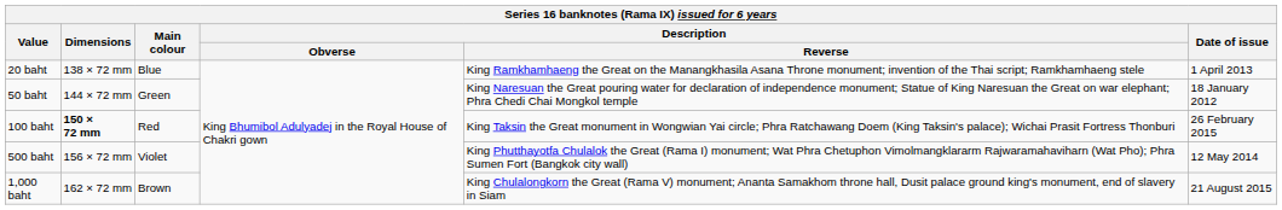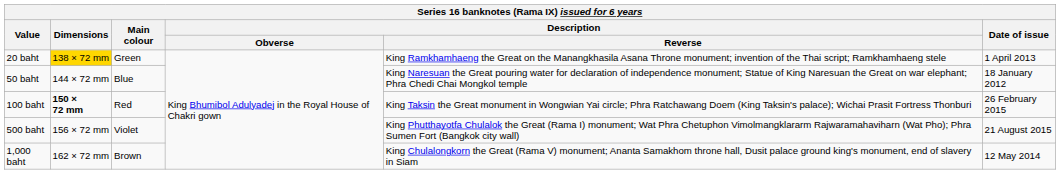 <table class="wikitable" style="font-size: 90%" style="width:100%; text-align: center">
 <tr>
 <th colspan="6">Series 16 banknotes (Rama IX) <em><u>issued for 6 years</u></em></th>
 </tr>
 <tr>
 <th rowspan="2">Value</th>
 <th rowspan="2">Dimensions</th>
 <th rowspan="2">Main colour</th>
 <th colspan="2">Description</th>
 <th rowspan="2">Date of issue</th>
 </tr>
 <tr>
 <th>Obverse</th>
 <th>Reverse</th>
 </tr>
 <tr>
 <td>20 baht</td>
-<td>138 × 72 mm</td>
-<td>Blue</td>
+<td style="background: gold;">138 × 72 mm</td>
+<td>Green</td>
 <td rowspan="5">King <a href='#'>Bhumibol Adulyadej</a> in the Royal House of Chakri gown</td>
 <td>King <a href='#'>Ramkhamhaeng</a> the Great on the Manangkhasila Asana Throne monument; invention of the Thai script; Ramkhamhaeng stele</td>
 <td>1 April 2013</td>
 </tr>
 <tr>
 <td>50 baht</td>
 <td>144 × 72 mm</td>
-<td>Green</td>
+<td>Blue</td>
 <td>King <a href='#'>Naresuan</a> the Great pouring water for declaration of independence monument; Statue of King Naresuan the Great on war elephant; Phra Chedi Chai Mongkol temple</td>
 <td>18 January 2012</td>
 </tr>
 <tr>
 <td>100 baht</td>
 <td><strong>150 × 72 mm</strong></td>
 <td>Red</td>
 <td>King <a href='#'>Taksin</a> the Great monument in Wongwian Yai circle; Phra Ratchawang Doem (King Taksin's palace); Wichai Prasit Fortress Thonburi</td>
 <td>26 February 2015</td>
 </tr>
 <tr>
 <td>500 baht</td>
 <td>156 × 72 mm</td>
 <td>Violet</td>
 <td>King <a href='#'>Phutthayotfa Chulalok</a> the Great (Rama I) monument; Wat Phra Chetuphon Vimolmangklararm Rajwaramahaviharn (Wat Pho); Phra Sumen Fort (Bangkok city wall)</td>
-<td>12 May 2014</td>
+<td>21 August 2015</td>
 </tr>
 <tr>
 <td>1,000 baht</td>
 <td>162 × 72 mm</td>
 <td>Brown</td>
 <td>King <a href='#'>Chulalongkorn</a> the Great (Rama V) monument; Ananta Samakhom throne hall, Dusit palace ground king's monument, end of slavery in Siam</td>
-<td>21 August 2015</td>
+<td>12 May 2014</td>
 </tr>
 </table>
